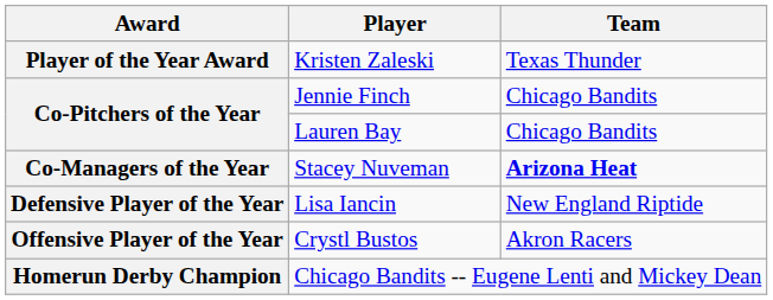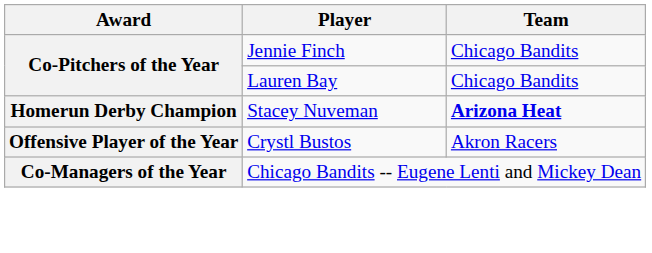 <table class="wikitable">
 <tr>
 <th>Award</th>
 <th>Player</th>
 <th>Team</th>
-</tr>
-<tr>
-<th>Player of the Year Award</th>
-<td><a href='#'>Kristen Zaleski</a></td>
-<td><a href='#'>Texas Thunder</a></td>
 </tr>
 <tr>
 <th rowspan=2>Co-Pitchers of the Year</th>
 <td><a href='#'>Jennie Finch</a></td>
 <td><a href='#'>Chicago Bandits</a></td>
 </tr>
 <tr>
 <td><a href='#'>Lauren Bay</a></td>
 <td><a href='#'>Chicago Bandits</a></td>
 </tr>
 <tr>
-<th>Co-Managers of the Year</th>
+<th>Homerun Derby Champion</th>
 <td><a href='#'>Stacey Nuveman</a></td>
 <td><strong><a href='#'>Arizona Heat</a></strong></td>
-</tr>
-<tr>
-<th>Defensive Player of the Year</th>
-<td><a href='#'>Lisa Iancin</a></td>
-<td><a href='#'>New England Riptide</a></td>
 </tr>
 <tr>
 <th>Offensive Player of the Year</th>
 <td><a href='#'>Crystl Bustos</a></td>
 <td><a href='#'>Akron Racers</a></td>
 </tr>
 <tr>
-<th>Homerun Derby Champion</th>
+<th>Co-Managers of the Year</th>
 <td colspan=2 style="text-align:center"><a href='#'>Chicago Bandits</a> -- <a href='#'>Eugene Lenti</a> and <a href='#'>Mickey Dean</a></td>
 </tr>
 </table>
